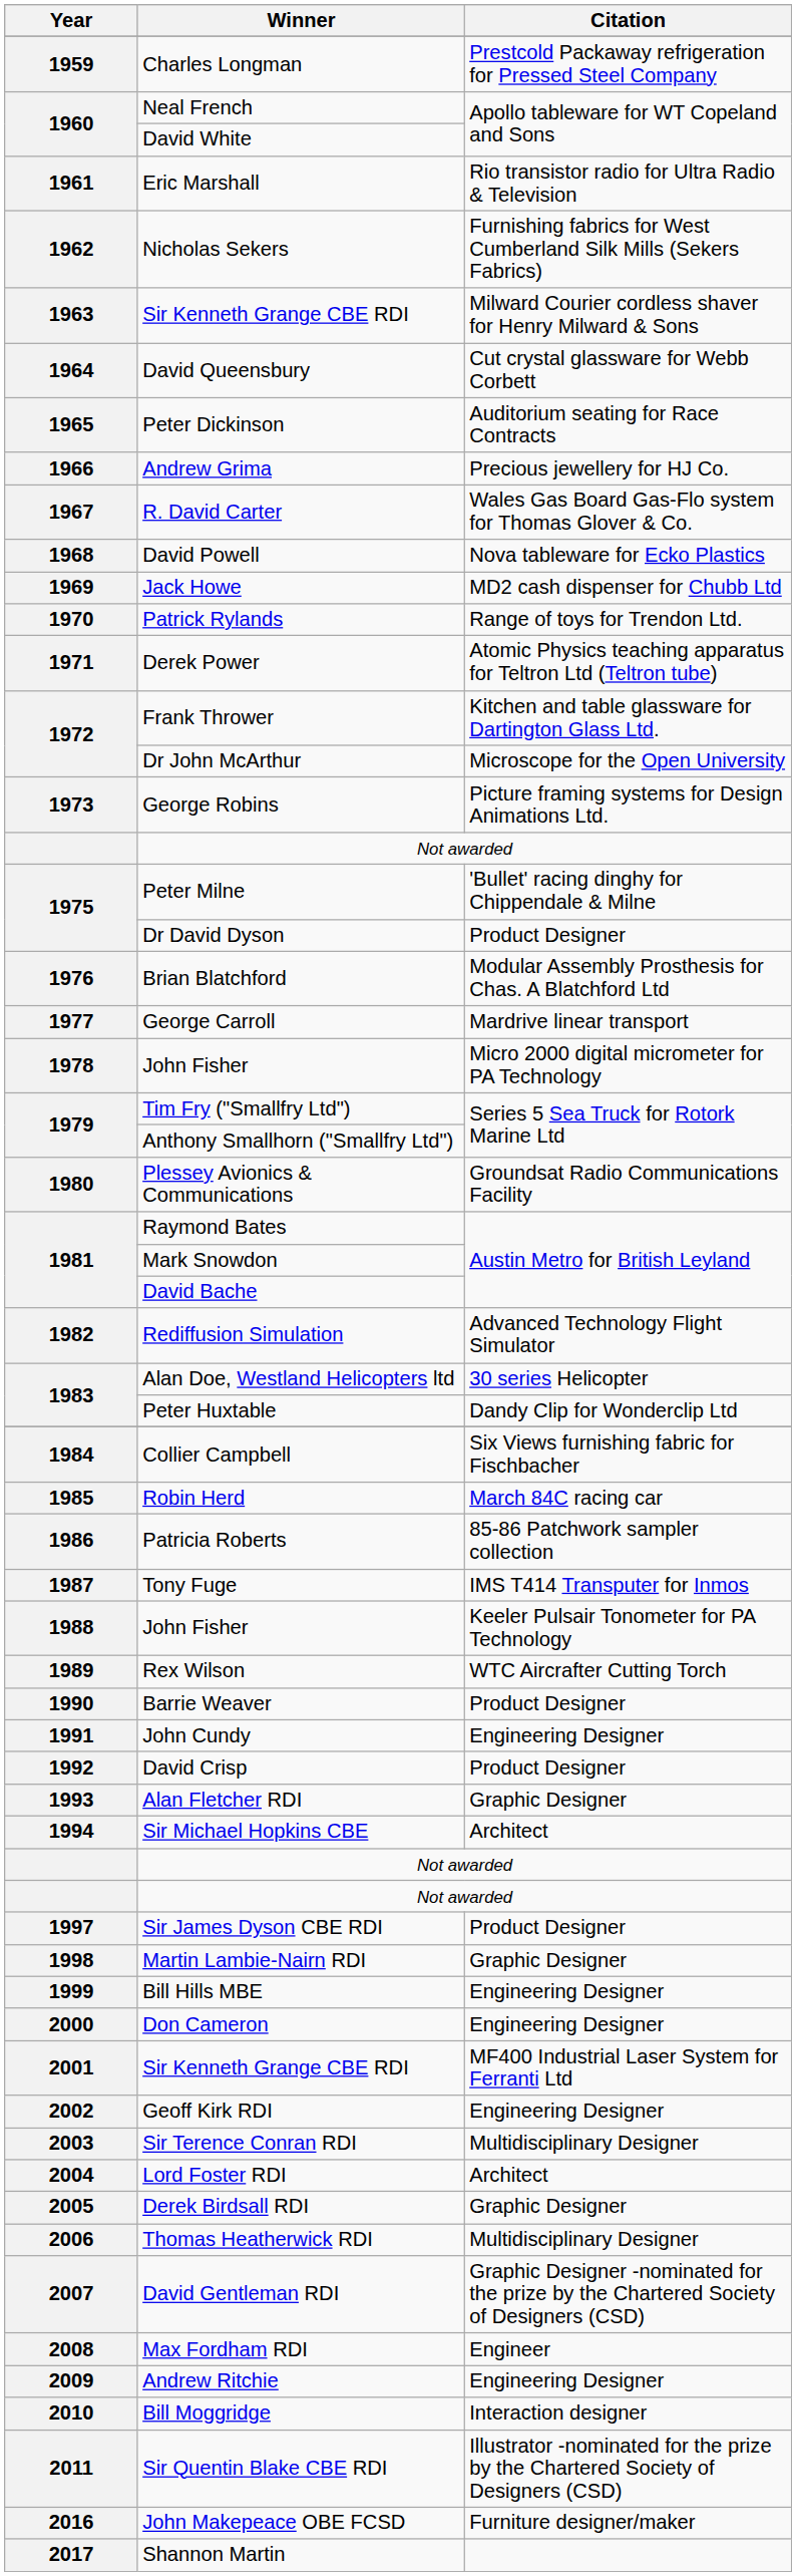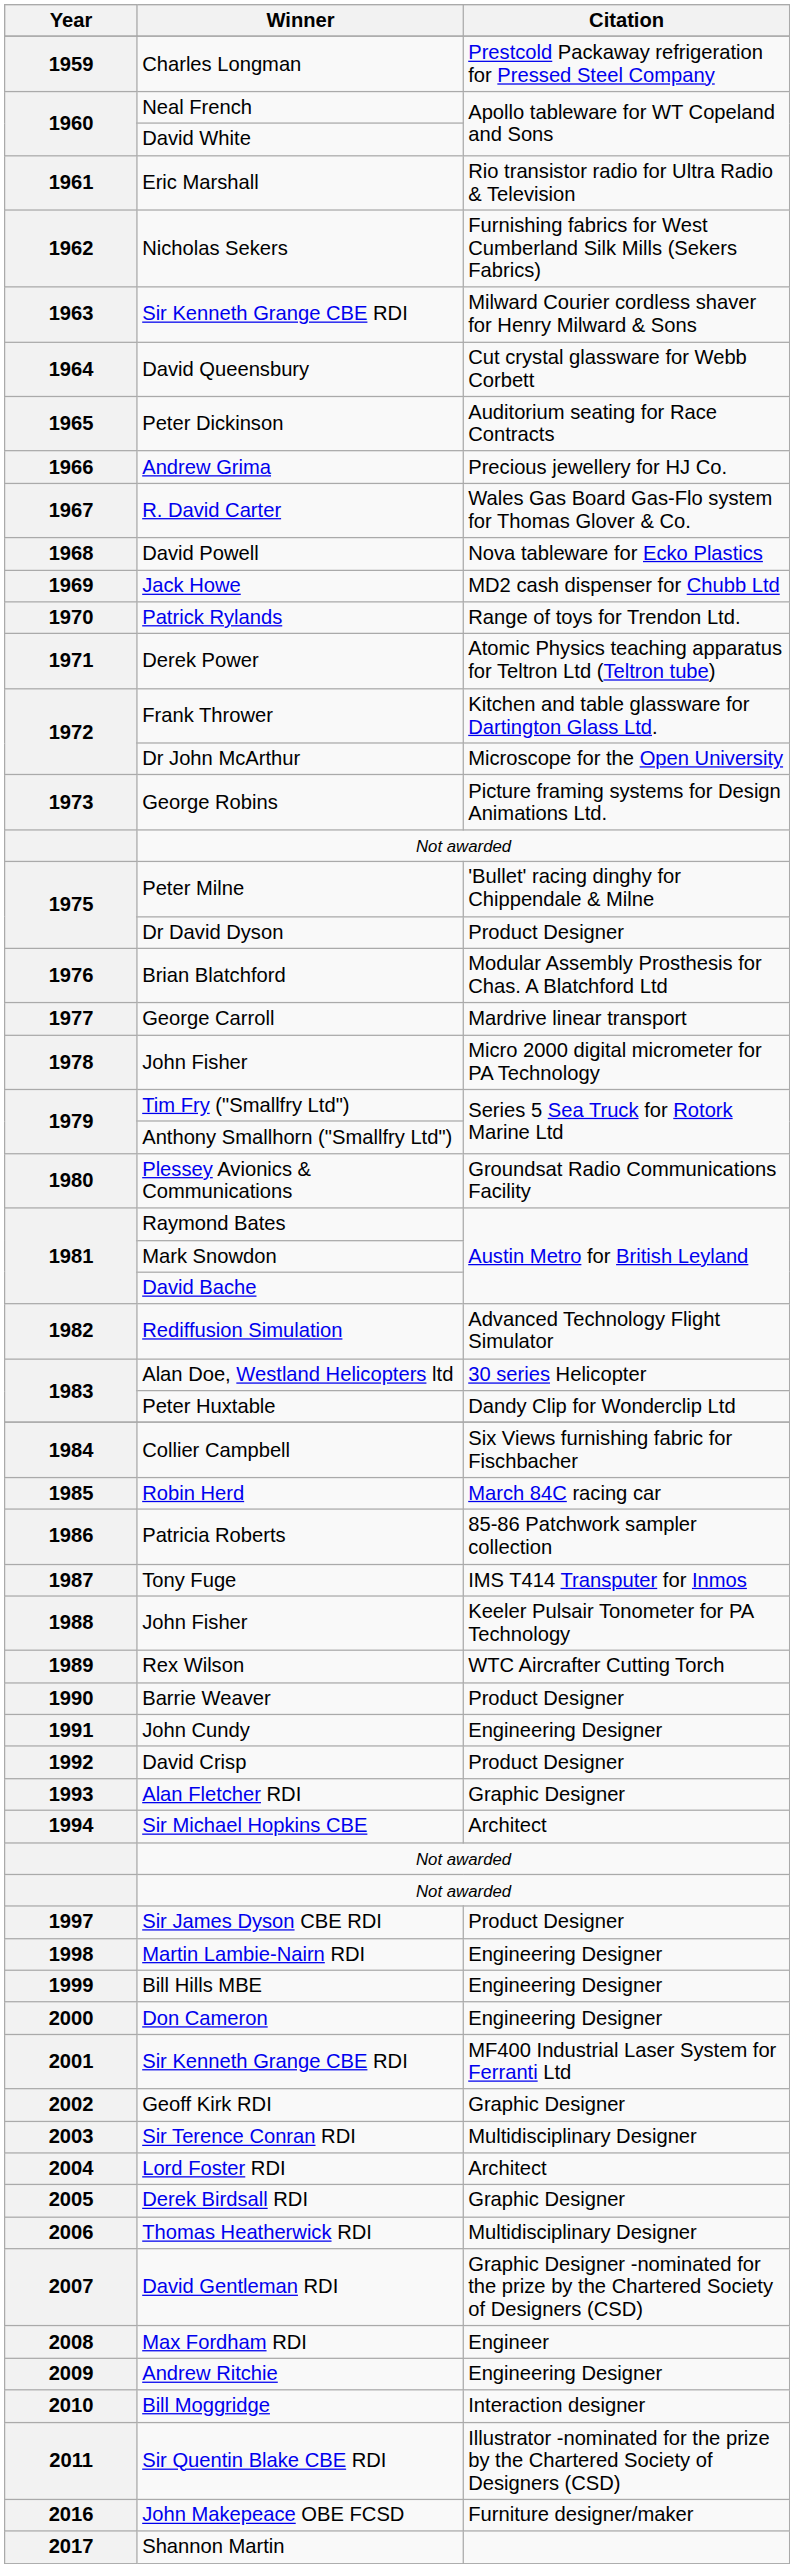 <table class="wikitable sortable" style="width:100%">
 <tr bgcolor="#bebebe">
 <th width="8%">Year</th>
 <th width="19%">Winner</th>
 <th width="19%" class="unsortable">Citation</th>
 </tr>
 <tr>
 </tr>
 <tr>
 <th>1959</th>
 <td data-sort-value="Longman, Charles">Charles Longman</td>
 <td><a href='#'>Prestcold</a> Packaway refrigeration for <a href='#'>Pressed Steel Company</a></td>
 </tr>
 <tr>
 <th rowspan="2">1960</th>
 <td data-sort-value="French, Neal">Neal French</td>
 <td rowspan="2">Apollo tableware for WT Copeland and Sons</td>
 </tr>
 <tr>
 <td data-sort-value="White, David">David White</td>
 </tr>
 <tr>
 <th>1961</th>
 <td data-sort-value="Marshall, Eric">Eric Marshall</td>
 <td>Rio transistor radio for Ultra Radio & Television</td>
 </tr>
 <tr>
 <th>1962</th>
 <td data-sort-value="Sekers, Nicholas">Nicholas Sekers</td>
 <td>Furnishing fabrics for West Cumberland Silk Mills (Sekers Fabrics)</td>
 </tr>
 <tr>
 <th>1963</th>
 <td data-sort-value="Grange, Kenneth"><a href='#'>Sir Kenneth Grange CBE</a> RDI</td>
 <td>Milward Courier cordless shaver for Henry Milward & Sons</td>
 </tr>
 <tr>
 <th>1964</th>
 <td data-sort-value="Queensbury, David">David Queensbury</td>
 <td>Cut crystal glassware for Webb Corbett</td>
 </tr>
 <tr>
 <th>1965</th>
 <td data-sort-value="Dickinson, Peter">Peter Dickinson</td>
 <td>Auditorium seating for Race Contracts</td>
 </tr>
 <tr>
 <th>1966</th>
 <td data-sort-value="Grima, Andrew"><a href='#'>Andrew Grima</a></td>
 <td>Precious jewellery for HJ Co.</td>
 </tr>
 <tr>
 <th>1967</th>
 <td data-sort-value="Carter, David"><a href='#'>R. David Carter</a></td>
 <td>Wales Gas Board Gas-Flo system for Thomas Glover & Co.</td>
 </tr>
 <tr>
 <th>1968</th>
 <td data-sort-value="Powell, David">David Powell</td>
 <td>Nova tableware for <a href='#'>Ecko Plastics</a></td>
 </tr>
 <tr>
 <th>1969</th>
 <td data-sort-value="Howe, Jack"><a href='#'>Jack Howe</a></td>
 <td>MD2 cash dispenser for <a href='#'>Chubb Ltd</a></td>
 </tr>
 <tr>
 <th>1970</th>
 <td data-sort-value="Rylands, Patrick"><a href='#'>Patrick Rylands</a></td>
 <td>Range of toys for Trendon Ltd.</td>
 </tr>
 <tr>
 <th>1971</th>
 <td data-sort-value="Power, Derek">Derek Power</td>
 <td>Atomic Physics teaching apparatus for Teltron Ltd (<a href='#'>Teltron tube</a>)</td>
 </tr>
 <tr>
 <th rowspan=2>1972</th>
 <td data-sort-value="Thrower, Frank">Frank Thrower</td>
 <td>Kitchen and table glassware for <a href='#'>Dartington Glass Ltd</a>.</td>
 </tr>
 <tr>
 <td data-sort-value="Mcarthur, John">Dr John McArthur</td>
 <td>Microscope for the <a href='#'>Open University</a></td>
 </tr>
 <tr>
 <th>1973</th>
 <td data-sort-value="Robins, George">George Robins</td>
 <td>Picture framing systems for Design Animations Ltd.</td>
 </tr>
 <tr>
 <th></th>
 <td data-sort-value="" colspan="2" align="center"><small><em>Not awarded</em></small></td>
 </tr>
 <tr>
 <th rowspan=2>1975</th>
 <td data-sort-value="Milne, Peter">Peter Milne</td>
 <td>'Bullet' racing dinghy for Chippendale & Milne</td>
 </tr>
 <tr>
 <td data-sort-value="Dyson, David">Dr David Dyson</td>
 <td>Product Designer</td>
 </tr>
 <tr>
 <th>1976</th>
 <td data-sort-value="Blatchford, Brian">Brian Blatchford</td>
 <td>Modular Assembly Prosthesis for Chas. A Blatchford Ltd</td>
 </tr>
 <tr>
 <th>1977</th>
 <td data-sort-value="Carroll, George">George Carroll</td>
 <td>Mardrive linear transport</td>
 </tr>
 <tr>
 <th>1978</th>
 <td data-sort-value="Fisher, John">John Fisher</td>
 <td>Micro 2000 digital micrometer for PA Technology</td>
 </tr>
 <tr>
 <th rowspan="2">1979</th>
 <td data-sort-value="Fry, Tim"><a href='#'>Tim Fry</a> ("Smallfry Ltd")</td>
 <td rowspan="2">Series 5 <a href='#'>Sea Truck</a> for <a href='#'>Rotork</a> Marine Ltd</td>
 </tr>
 <tr>
 <td data-sort-value="Smallhorn, Anthony">Anthony Smallhorn ("Smallfry Ltd")</td>
 </tr>
 <tr>
 <th>1980</th>
 <td data-sort-value="Plessey"><a href='#'>Plessey</a> Avionics & Communications</td>
 <td>Groundsat Radio Communications Facility</td>
 </tr>
 <tr>
 <th rowspan="3">1981</th>
 <td data-sort-value="Bates, Raymond">Raymond Bates</td>
 <td rowspan="3"><a href='#'>Austin Metro</a> for <a href='#'>British Leyland</a></td>
 </tr>
 <tr>
 <td data-sort-value="Snowdon, Mark">Mark Snowdon</td>
 </tr>
 <tr>
 <td data-sort-value="Bache, David"><a href='#'>David Bache</a></td>
 </tr>
 <tr>
 <th>1982</th>
 <td data-sort-value="Rediffusion"><a href='#'>Rediffusion Simulation</a></td>
 <td>Advanced Technology Flight Simulator</td>
 </tr>
 <tr>
 <th rowspan=2>1983</th>
 <td data-sort-value="Westland">Alan Doe, <a href='#'>Westland Helicopters</a> ltd</td>
 <td><a href='#'>30 series</a> Helicopter</td>
 </tr>
 <tr>
 <td data-sort-value="Huxtable, Peter">Peter Huxtable</td>
 <td>Dandy Clip for Wonderclip Ltd</td>
 </tr>
 <tr>
 </tr>
 <tr>
 <th>1984</th>
 <td data-sort-value="Campbell, Collier">Collier Campbell</td>
 <td>Six Views furnishing fabric for Fischbacher</td>
 </tr>
 <tr>
 <th>1985</th>
 <td data-sort-value="Herd, Robin"><a href='#'>Robin Herd</a></td>
 <td><a href='#'>March 84C</a> racing car</td>
 </tr>
 <tr>
 <th>1986</th>
 <td data-sort-value="Roberts, Patricia">Patricia Roberts</td>
 <td>85-86 Patchwork sampler collection</td>
 </tr>
 <tr>
 <th>1987</th>
 <td data-sort-value="Fuge, Tony">Tony Fuge</td>
 <td>IMS T414 <a href='#'>Transputer</a> for <a href='#'>Inmos</a></td>
 </tr>
 <tr>
 <th>1988</th>
 <td data-sort-value="Fisher, John">John Fisher</td>
 <td>Keeler Pulsair Tonometer for PA Technology</td>
 </tr>
 <tr>
 <th>1989</th>
 <td data-sort-value="Wilson, Rex">Rex Wilson</td>
 <td>WTC Aircrafter Cutting Torch</td>
 </tr>
 <tr>
 <th>1990</th>
 <td data-sort-value="Weaver, Barrie">Barrie Weaver</td>
 <td>Product Designer</td>
 </tr>
 <tr>
 <th>1991</th>
 <td data-sort-value="Cundy, John">John Cundy</td>
 <td>Engineering Designer</td>
 </tr>
 <tr>
 <th>1992</th>
 <td data-sort-value="Crisp, David">David Crisp</td>
 <td>Product Designer</td>
 </tr>
 <tr>
 <th>1993</th>
 <td data-sort-value="Fletcher, Alan"><a href='#'>Alan Fletcher</a> RDI</td>
 <td>Graphic Designer</td>
 </tr>
 <tr>
 <th>1994</th>
 <td data-sort-value="Hopkins, Michael"><a href='#'>Sir Michael Hopkins CBE</a></td>
 <td>Architect</td>
 </tr>
 <tr>
 <th></th>
 <td data-sort-value="" colspan="2" align="center"><small><em>Not awarded</em></small></td>
 </tr>
 <tr>
 <th></th>
 <td data-sort-value="" colspan="2" align="center"><small><em>Not awarded</em></small></td>
 </tr>
 <tr>
 <th>1997</th>
 <td data-sort-value="Dyson, James"><a href='#'>Sir James Dyson</a> CBE RDI</td>
 <td>Product Designer</td>
 </tr>
 <tr>
 <th>1998</th>
 <td data-sort-value="Lambie-Nairn, Martin"><a href='#'>Martin Lambie-Nairn</a> RDI</td>
-<td>Graphic Designer</td>
+<td>Engineering Designer</td>
 </tr>
 <tr>
 <th>1999</th>
 <td data-sort-value="Hills, Bill">Bill Hills MBE</td>
 <td>Engineering Designer</td>
 </tr>
 <tr>
 <th>2000</th>
 <td data-sort-value="Cameron, Don"><a href='#'>Don Cameron</a></td>
 <td>Engineering Designer</td>
 </tr>
 <tr>
 <th>2001</th>
 <td data-sort-value="Grange, Kenneth"><a href='#'>Sir Kenneth Grange CBE</a> RDI</td>
 <td>MF400 Industrial Laser System for <a href='#'>Ferranti</a> Ltd</td>
 </tr>
 <tr>
 <th>2002</th>
 <td data-sort-value="Kirk, Geoff">Geoff Kirk RDI</td>
-<td>Engineering Designer</td>
+<td>Graphic Designer</td>
 </tr>
 <tr>
 <th>2003</th>
 <td data-sort-value="Conran, Terence"><a href='#'>Sir Terence Conran</a> RDI</td>
 <td>Multidisciplinary Designer</td>
 </tr>
 <tr>
 <th>2004</th>
 <td data-sort-value="Foster, Norman"><a href='#'>Lord Foster</a> RDI</td>
 <td>Architect</td>
 </tr>
 <tr>
 <th>2005</th>
 <td data-sort-value="Birdsall, Derek"><a href='#'>Derek Birdsall</a> RDI</td>
 <td>Graphic Designer</td>
 </tr>
 <tr>
 <th>2006</th>
 <td data-sort-value="Heatherwick, Thomas"><a href='#'>Thomas Heatherwick</a> RDI</td>
 <td>Multidisciplinary Designer</td>
 </tr>
 <tr>
 <th>2007</th>
 <td data-sort-value="Gentleman, David"><a href='#'>David Gentleman</a> RDI</td>
 <td>Graphic Designer -nominated for the prize by the Chartered Society of Designers (CSD)</td>
 </tr>
 <tr>
 <th>2008</th>
 <td data-sort-value="Fordham, Max"><a href='#'>Max Fordham</a> RDI</td>
 <td>Engineer</td>
 </tr>
 <tr>
 <th>2009</th>
 <td data-sort-value="Richtie, Andrew"><a href='#'>Andrew Ritchie</a></td>
 <td>Engineering Designer</td>
 </tr>
 <tr>
 <th>2010</th>
 <td data-sort-value="Moggridge, Bill"><a href='#'>Bill Moggridge</a></td>
 <td>Interaction designer</td>
 </tr>
 <tr>
 <th>2011</th>
 <td data-sort-value="Blake, Quentin"><a href='#'>Sir Quentin Blake CBE</a> RDI</td>
 <td>Illustrator -nominated for the prize by the Chartered Society of Designers (CSD)</td>
 </tr>
 <tr>
 <th>2016</th>
 <td data-sort-value="Makepeace, John"><a href='#'>John Makepeace</a> OBE FCSD</td>
 <td>Furniture designer/maker</td>
 </tr>
 <tr>
 <th>2017</th>
 <td>Shannon Martin</td>
 </tr>
 </table>
